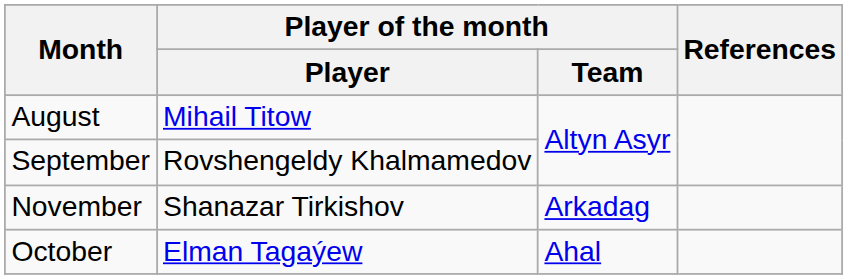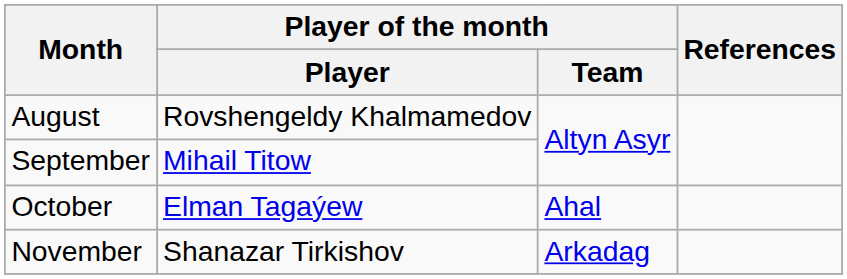 <table class="wikitable">
 <tr>
 <th rowspan="2">Month</th>
 <th colspan="2">Player of the month</th>
 <th rowspan="2">References</th>
 </tr>
 <tr>
 <th>Player</th>
 <th>Team</th>
 </tr>
 <tr>
 <td>August</td>
-<td> <a href='#'>Mihail Titow</a></td>
+<td> Rovshengeldy Khalmamedov</td>
 <td rowspan="2"><a href='#'>Altyn Asyr</a></td>
 <td rowspan="2"align="center"></td>
 </tr>
 <tr>
 <td>September</td>
-<td> Rovshengeldy Khalmamedov</td>
+<td> <a href='#'>Mihail Titow</a></td>
+</tr>
+<tr>
+<td>October</td>
+<td> <a href='#'>Elman Tagaýew</a></td>
+<td><a href='#'>Ahal</a></td>
+<td></td>
 </tr>
 <tr>
 <td>November</td>
 <td> Shanazar Tirkishov</td>
 <td><a href='#'>Arkadag</a></td>
 <td></td>
 </tr>
-<tr>
-<td>October</td>
-<td> <a href='#'>Elman Tagaýew</a></td>
-<td><a href='#'>Ahal</a></td>
-<td></td>
-</tr>
 </table>
